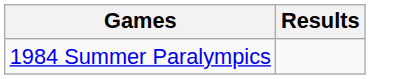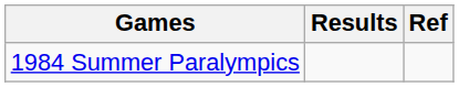 <table class="wikitable">
 <tr>
 <th>Games</th>
 <th>Results</th>
+<th>Ref</th>
 </tr>
 <tr>
 <td><a href='#'>1984 Summer Paralympics</a></td>
 <td></td>
+<td></td>
 </tr>
 </table>
